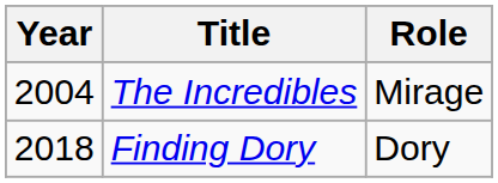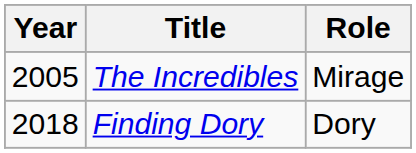 <table class="wikitable sortable">
 <tr>
 <th>Year</th>
 <th>Title</th>
 <th>Role</th>
 </tr>
 <tr>
-<td>2004</td>
+<td>2005</td>
 <td><em><a href='#'>The Incredibles</a></em></td>
 <td>Mirage</td>
 </tr>
 <tr>
 <td>2018</td>
 <td><em><a href='#'>Finding Dory</a></em></td>
 <td>Dory</td>
 </tr>
 </table>
